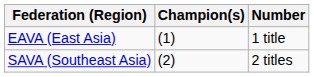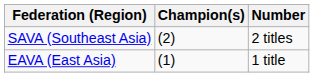 <table class="wikitable">
 <tr>
 <th>Federation (Region)</th>
 <th>Champion(s)</th>
 <th>Number</th>
 </tr>
 <tr>
+<td><a href='#'>SAVA (Southeast Asia)</a></td>
+<td> (2)</td>
+<td>2 titles</td>
+</tr>
+<tr>
 <td><a href='#'>EAVA (East Asia)</a></td>
 <td> (1)</td>
 <td>1 title</td>
 </tr>
-<tr>
-<td><a href='#'>SAVA (Southeast Asia)</a></td>
-<td> (2)</td>
-<td>2 titles</td>
-</tr>
 </table>
